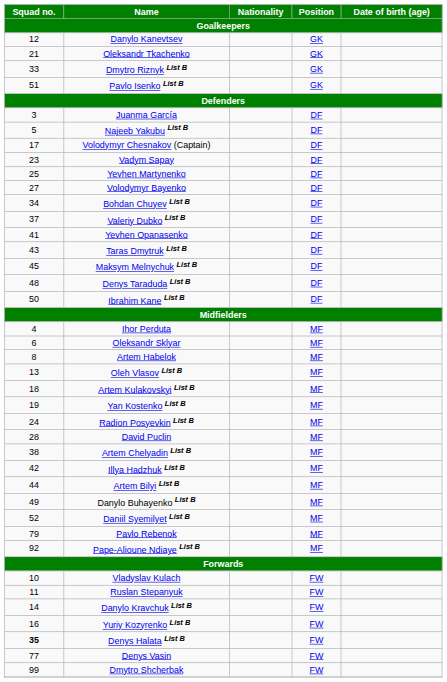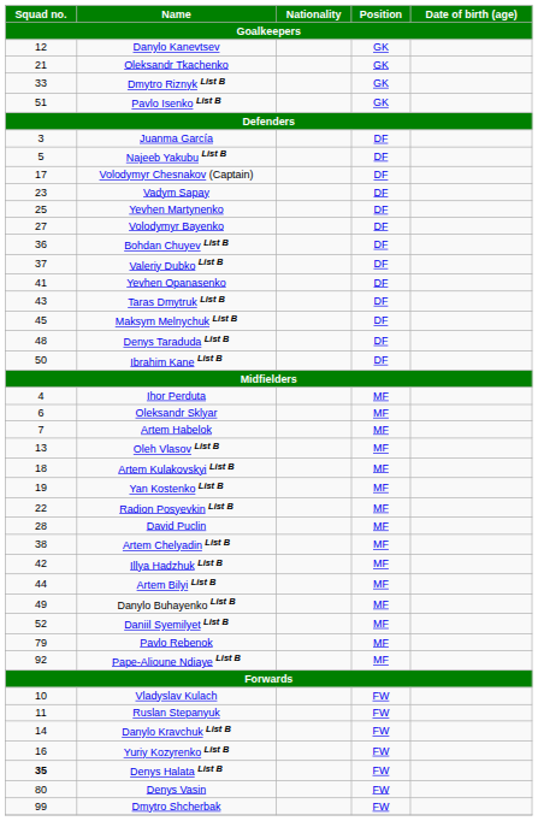 <table class="wikitable" style="text-align:center; font-size:90%; width:80%">
 <tr>
 <th style="background:green; color:white; text-align:center">Squad no.</th>
 <th style="background:green; color:white; text-align:center">Name</th>
 <th style="background:green; color:white; text-align:center">Nationality</th>
 <th style="background:green; color:white; text-align:center">Position</th>
 <th style="background:green; color:white; text-align:center">Date of birth (age)</th>
 </tr>
 <tr>
 <th colspan="6" style="background:green; color:white; text-align:center">Goalkeepers</th>
 </tr>
 <tr>
 <td>12</td>
 <td><a href='#'>Danylo Kanevtsev</a></td>
 <td></td>
 <td><a href='#'>GK</a></td>
 <td></td>
 </tr>
 <tr>
 <td>21</td>
 <td><a href='#'>Oleksandr Tkachenko</a></td>
 <td></td>
 <td><a href='#'>GK</a></td>
 <td></td>
 </tr>
 <tr>
 <td>33</td>
 <td><a href='#'>Dmytro Riznyk</a> <sup><strong><em>List B</em></strong></sup></td>
 <td></td>
 <td><a href='#'>GK</a></td>
 <td></td>
 </tr>
 <tr>
 <td>51</td>
 <td><a href='#'>Pavlo Isenko</a> <sup><strong><em>List B</em></strong></sup></td>
 <td></td>
 <td><a href='#'>GK</a></td>
 <td></td>
 </tr>
 <tr>
 <th colspan="6" style="background:green; color:white; text-align:center">Defenders</th>
 </tr>
 <tr>
 <td>3</td>
 <td><a href='#'>Juanma García</a></td>
 <td></td>
 <td><a href='#'>DF</a></td>
 <td></td>
 </tr>
 <tr>
 <td>5</td>
 <td><a href='#'>Najeeb Yakubu</a> <sup><strong><em>List B</em></strong></sup></td>
 <td></td>
 <td><a href='#'>DF</a></td>
 <td></td>
 </tr>
 <tr>
 <td>17</td>
 <td><a href='#'>Volodymyr Chesnakov</a> (Captain)</td>
 <td></td>
 <td><a href='#'>DF</a></td>
 <td></td>
 </tr>
 <tr>
 <td>23</td>
 <td><a href='#'>Vadym Sapay</a></td>
 <td></td>
 <td><a href='#'>DF</a></td>
 <td></td>
 </tr>
 <tr>
 <td>25</td>
 <td><a href='#'>Yevhen Martynenko</a></td>
 <td></td>
 <td><a href='#'>DF</a></td>
 <td></td>
 </tr>
 <tr>
 <td>27</td>
 <td><a href='#'>Volodymyr Bayenko</a></td>
 <td></td>
 <td><a href='#'>DF</a></td>
 <td></td>
 </tr>
 <tr>
-<td>34</td>
+<td>36</td>
 <td><a href='#'>Bohdan Chuyev</a> <sup><strong><em>List B</em></strong></sup></td>
 <td></td>
 <td><a href='#'>DF</a></td>
 <td></td>
 </tr>
 <tr>
 <td>37</td>
 <td><a href='#'>Valeriy Dubko</a> <sup><strong><em>List B</em></strong></sup></td>
 <td></td>
 <td><a href='#'>DF</a></td>
 <td></td>
 </tr>
 <tr>
 <td>41</td>
 <td><a href='#'>Yevhen Opanasenko</a></td>
 <td></td>
 <td><a href='#'>DF</a></td>
 <td></td>
 </tr>
 <tr>
 <td>43</td>
 <td><a href='#'>Taras Dmytruk</a> <sup><strong><em>List B</em></strong></sup></td>
 <td></td>
 <td><a href='#'>DF</a></td>
 <td></td>
 </tr>
 <tr>
 <td>45</td>
 <td><a href='#'>Maksym Melnychuk</a> <sup><strong><em>List B</em></strong></sup></td>
 <td></td>
 <td><a href='#'>DF</a></td>
 <td></td>
 </tr>
 <tr>
 <td>48</td>
 <td><a href='#'>Denys Taraduda</a> <sup><strong><em>List B</em></strong></sup></td>
 <td></td>
 <td><a href='#'>DF</a></td>
 <td></td>
 </tr>
 <tr>
 <td>50</td>
 <td><a href='#'>Ibrahim Kane</a> <sup><strong><em>List B</em></strong></sup></td>
 <td></td>
 <td><a href='#'>DF</a></td>
 <td></td>
 </tr>
 <tr>
 <th colspan="6" style="background:green; color:white; text-align:center">Midfielders</th>
 </tr>
 <tr>
 <td>4</td>
 <td><a href='#'>Ihor Perduta</a></td>
 <td></td>
 <td><a href='#'>MF</a></td>
 <td></td>
 </tr>
 <tr>
 <td>6</td>
 <td><a href='#'>Oleksandr Sklyar</a></td>
 <td></td>
 <td><a href='#'>MF</a></td>
 <td></td>
 </tr>
 <tr>
-<td>8</td>
+<td>7</td>
 <td><a href='#'>Artem Habelok</a></td>
 <td></td>
 <td><a href='#'>MF</a></td>
 <td></td>
 </tr>
 <tr>
 <td>13</td>
 <td><a href='#'>Oleh Vlasov</a> <sup><strong><em>List B</em></strong></sup></td>
 <td></td>
 <td><a href='#'>MF</a></td>
 <td></td>
 </tr>
 <tr>
 <td>18</td>
 <td><a href='#'>Artem Kulakovskyi</a> <sup><strong><em>List B</em></strong></sup></td>
 <td></td>
 <td><a href='#'>MF</a></td>
 <td></td>
 </tr>
 <tr>
 <td>19</td>
 <td><a href='#'>Yan Kostenko</a> <sup><strong><em>List B</em></strong></sup></td>
 <td></td>
 <td><a href='#'>MF</a></td>
 <td></td>
 </tr>
 <tr>
-<td>24</td>
+<td>22</td>
 <td><a href='#'>Radion Posyevkin</a> <sup><strong><em>List B</em></strong></sup></td>
 <td></td>
 <td><a href='#'>MF</a></td>
 <td></td>
 </tr>
 <tr>
 <td>28</td>
 <td><a href='#'>David Puclin</a></td>
 <td></td>
 <td><a href='#'>MF</a></td>
 <td></td>
 </tr>
 <tr>
 <td>38</td>
 <td><a href='#'>Artem Chelyadin</a> <sup><strong><em>List B</em></strong></sup></td>
 <td></td>
 <td><a href='#'>MF</a></td>
 <td></td>
 </tr>
 <tr>
 <td>42</td>
 <td><a href='#'>Illya Hadzhuk</a> <sup><strong><em>List B</em></strong></sup></td>
 <td></td>
 <td><a href='#'>MF</a></td>
 <td></td>
 </tr>
 <tr>
 <td>44</td>
 <td><a href='#'>Artem Bilyi</a> <sup><strong><em>List B</em></strong></sup></td>
 <td></td>
 <td><a href='#'>MF</a></td>
 <td></td>
 </tr>
 <tr>
 <td>49</td>
 <td>Danylo Buhayenko <sup><strong><em>List B</em></strong></sup></td>
 <td></td>
 <td><a href='#'>MF</a></td>
 <td></td>
 </tr>
 <tr>
 <td>52</td>
 <td><a href='#'>Daniil Syemilyet</a> <sup><strong><em>List B</em></strong></sup></td>
 <td></td>
 <td><a href='#'>MF</a></td>
 <td></td>
 </tr>
 <tr>
 <td>79</td>
 <td><a href='#'>Pavlo Rebenok</a></td>
 <td></td>
 <td><a href='#'>MF</a></td>
 <td></td>
 </tr>
 <tr>
 <td>92</td>
 <td><a href='#'>Pape-Alioune Ndiaye</a> <sup><strong><em>List B</em></strong></sup></td>
 <td></td>
 <td><a href='#'>MF</a></td>
 <td></td>
 </tr>
 <tr>
 <th colspan="7" style="background:green; color:white; text-align:center">Forwards</th>
 </tr>
 <tr>
 <td>10</td>
 <td><a href='#'>Vladyslav Kulach</a></td>
 <td></td>
 <td><a href='#'>FW</a></td>
 <td></td>
 </tr>
 <tr>
 <td>11</td>
 <td><a href='#'>Ruslan Stepanyuk</a></td>
 <td></td>
 <td><a href='#'>FW</a></td>
 <td></td>
 </tr>
 <tr>
 <td>14</td>
 <td><a href='#'>Danylo Kravchuk</a> <sup><strong><em>List B</em></strong></sup></td>
 <td></td>
 <td><a href='#'>FW</a></td>
 <td></td>
 </tr>
 <tr>
 <td>16</td>
 <td><a href='#'>Yuriy Kozyrenko</a> <sup><strong><em>List B</em></strong></sup></td>
 <td></td>
 <td><a href='#'>FW</a></td>
 <td></td>
 </tr>
 <tr>
 <td><strong>35</strong></td>
 <td><a href='#'>Denys Halata</a> <sup><strong><em>List B</em></strong></sup></td>
 <td></td>
 <td><a href='#'>FW</a></td>
 <td></td>
 </tr>
 <tr>
-<td>77</td>
+<td>80</td>
 <td><a href='#'>Denys Vasin</a></td>
 <td></td>
 <td><a href='#'>FW</a></td>
 <td></td>
 </tr>
 <tr>
 <td>99</td>
 <td><a href='#'>Dmytro Shcherbak</a></td>
 <td></td>
 <td><a href='#'>FW</a></td>
 <td></td>
 </tr>
 <tr>
 </tr>
 </table>
